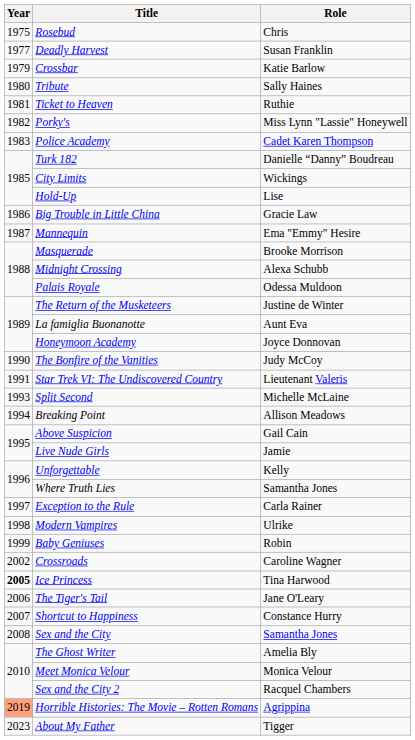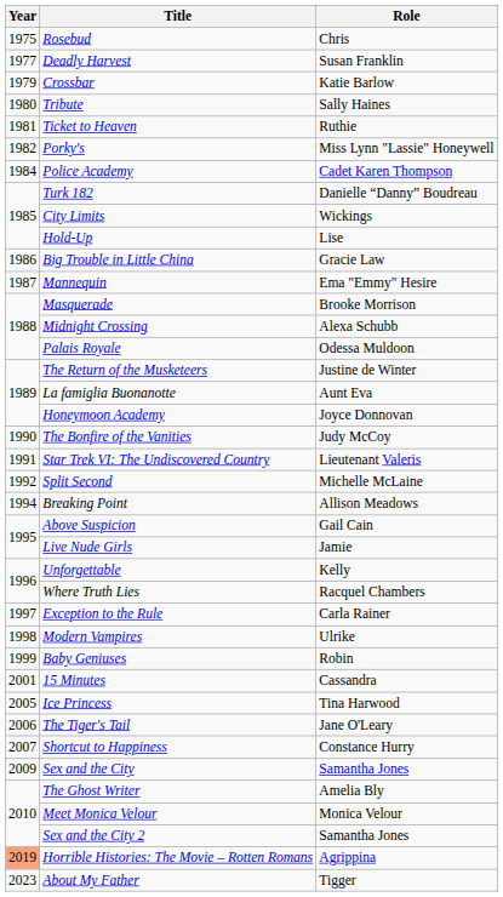 <table class="wikitable sortable">
 <tr>
 <th>Year</th>
 <th>Title</th>
 <th>Role</th>
 </tr>
 <tr>
 <td>1975</td>
 <td><em><a href='#'>Rosebud</a></em></td>
 <td>Chris</td>
 </tr>
 <tr>
 <td>1977</td>
 <td><em><a href='#'>Deadly Harvest</a></em></td>
 <td>Susan Franklin</td>
 </tr>
 <tr>
 <td>1979</td>
 <td><em><a href='#'>Crossbar</a></em></td>
 <td>Katie Barlow</td>
 </tr>
 <tr>
 <td>1980</td>
 <td><em><a href='#'>Tribute</a></em></td>
 <td>Sally Haines</td>
 </tr>
 <tr>
 <td>1981</td>
 <td><em><a href='#'>Ticket to Heaven</a></em></td>
 <td>Ruthie</td>
 </tr>
 <tr>
 <td>1982</td>
 <td><em><a href='#'>Porky's</a></em></td>
 <td>Miss Lynn "Lassie" Honeywell</td>
 </tr>
 <tr>
-<td>1983</td>
+<td>1984</td>
 <td><em><a href='#'>Police Academy</a></em></td>
 <td><a href='#'>Cadet Karen Thompson</a></td>
 </tr>
 <tr>
 <td rowspan=3>1985</td>
 <td><em><a href='#'>Turk 182</a></em></td>
 <td>Danielle “Danny” Boudreau</td>
 </tr>
 <tr>
 <td><em><a href='#'>City Limits</a></em></td>
 <td>Wickings</td>
 </tr>
 <tr>
 <td><em><a href='#'>Hold-Up</a></em></td>
 <td>Lise</td>
 </tr>
 <tr>
 <td>1986</td>
 <td><em><a href='#'>Big Trouble in Little China</a></em></td>
 <td>Gracie Law</td>
 </tr>
 <tr>
 <td>1987</td>
 <td><em><a href='#'>Mannequin</a></em></td>
 <td>Ema "Emmy" Hesire</td>
 </tr>
 <tr>
 <td Rowspan=3>1988</td>
 <td><em><a href='#'>Masquerade</a></em></td>
 <td>Brooke Morrison</td>
 </tr>
 <tr>
 <td><em><a href='#'>Midnight Crossing</a></em></td>
 <td>Alexa Schubb</td>
 </tr>
 <tr>
 <td><em><a href='#'>Palais Royale</a></em></td>
 <td>Odessa Muldoon</td>
 </tr>
 <tr>
 <td rowspan=3>1989</td>
 <td data-sort-value="Return of the Musketeers, The"><em><a href='#'>The Return of the Musketeers</a></em></td>
 <td>Justine de Winter</td>
 </tr>
 <tr>
 <td><em>La famiglia Buonanotte</em></td>
 <td>Aunt Eva</td>
 </tr>
 <tr>
 <td><em><a href='#'>Honeymoon Academy</a></em></td>
 <td>Joyce Donnovan</td>
 </tr>
 <tr>
 <td>1990</td>
 <td data-sort-value="Bonfire of the Vanities, The"><em><a href='#'>The Bonfire of the Vanities</a></em></td>
 <td>Judy McCoy</td>
 </tr>
 <tr>
 <td>1991</td>
 <td><em><a href='#'>Star Trek VI: The Undiscovered Country</a></em></td>
 <td>Lieutenant <a href='#'>Valeris</a></td>
 </tr>
 <tr>
-<td>1993</td>
+<td>1992</td>
 <td><em><a href='#'>Split Second</a></em></td>
 <td>Michelle McLaine</td>
 </tr>
 <tr>
 <td>1994</td>
 <td><em>Breaking Point</em></td>
 <td>Allison Meadows</td>
 </tr>
 <tr>
 <td Rowspan=2>1995</td>
 <td><em><a href='#'>Above Suspicion</a></em></td>
 <td>Gail Cain</td>
 </tr>
 <tr>
 <td><em><a href='#'>Live Nude Girls</a></em></td>
 <td>Jamie</td>
 </tr>
 <tr>
 <td Rowspan=2>1996</td>
 <td><em><a href='#'>Unforgettable</a></em></td>
 <td>Kelly</td>
 </tr>
 <tr>
 <td><em>Where Truth Lies</em></td>
-<td>Samantha Jones</td>
+<td>Racquel Chambers</td>
 </tr>
 <tr>
 <td>1997</td>
 <td><em><a href='#'>Exception to the Rule</a></em></td>
 <td>Carla Rainer</td>
 </tr>
 <tr>
 <td>1998</td>
 <td><em><a href='#'>Modern Vampires</a></em></td>
 <td>Ulrike</td>
 </tr>
 <tr>
 <td>1999</td>
 <td><em><a href='#'>Baby Geniuses</a></em></td>
 <td>Robin</td>
 </tr>
 <tr>
-<td>2002</td>
-<td><em><a href='#'>Crossroads</a></em></td>
-<td>Caroline Wagner</td>
+<td>2001</td>
+<td><em><a href='#'>15 Minutes</a></em></td>
+<td>Cassandra</td>
 </tr>
 <tr>
-<td><strong>2005</strong></td>
+<td>2005</td>
 <td><em><a href='#'>Ice Princess</a></em></td>
 <td>Tina Harwood</td>
 </tr>
 <tr>
 <td>2006</td>
 <td data-sort-value="Tiger's Tail, The"><em><a href='#'>The Tiger's Tail</a></em></td>
 <td>Jane O'Leary</td>
 </tr>
 <tr>
 <td>2007</td>
 <td><em><a href='#'>Shortcut to Happiness</a></em></td>
 <td>Constance Hurry</td>
 </tr>
 <tr>
-<td>2008</td>
+<td>2009</td>
 <td><em><a href='#'>Sex and the City</a></em></td>
 <td><a href='#'>Samantha Jones</a></td>
 </tr>
 <tr>
 <td Rowspan=3>2010</td>
 <td data-sort-value="Ghost Writer, The"><em><a href='#'>The Ghost Writer</a></em></td>
 <td>Amelia Bly</td>
 </tr>
 <tr>
 <td><em><a href='#'>Meet Monica Velour</a></em></td>
 <td>Monica Velour</td>
 </tr>
 <tr>
 <td><em><a href='#'>Sex and the City 2</a></em></td>
-<td>Racquel Chambers</td>
+<td>Samantha Jones</td>
 </tr>
 <tr>
 <td style="background: lightsalmon;">2019</td>
 <td><em><a href='#'>Horrible Histories: The Movie – Rotten Romans</a></em></td>
 <td><a href='#'>Agrippina</a></td>
 </tr>
 <tr>
 <td>2023</td>
 <td><em><a href='#'>About My Father</a></em></td>
 <td>Tigger</td>
 </tr>
 </table>
